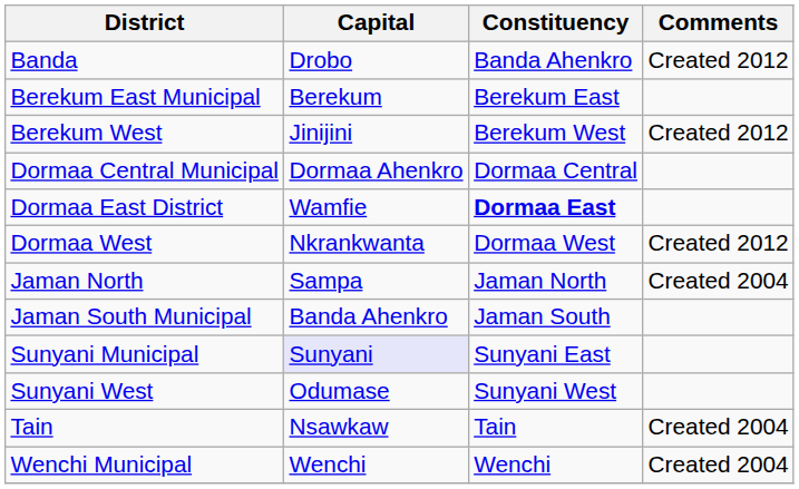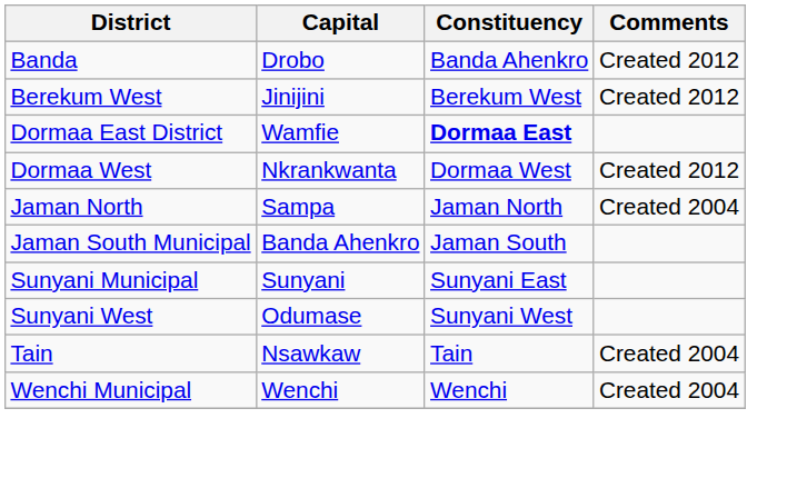 <table class="wikitable sortable">
 <tr>
 <th>District</th>
 <th>Capital</th>
 <th>Constituency</th>
 <th>Comments</th>
 </tr>
 <tr>
 <td><a href='#'>Banda</a></td>
 <td><a href='#'>Drobo</a></td>
 <td><a href='#'>Banda Ahenkro</a></td>
 <td>Created 2012</td>
 </tr>
 <tr>
-<td><a href='#'>Berekum East Municipal</a></td>
-<td><a href='#'>Berekum</a></td>
-<td><a href='#'>Berekum East</a></td>
-<td></td>
-</tr>
-<tr>
 <td><a href='#'>Berekum West</a></td>
 <td><a href='#'>Jinijini</a></td>
 <td><a href='#'>Berekum West</a></td>
 <td>Created 2012</td>
-</tr>
-<tr>
-<td><a href='#'>Dormaa Central Municipal</a></td>
-<td><a href='#'>Dormaa Ahenkro</a></td>
-<td><a href='#'>Dormaa Central</a></td>
-<td></td>
 </tr>
 <tr>
 <td><a href='#'>Dormaa East District</a></td>
 <td><a href='#'>Wamfie</a></td>
 <td><strong><a href='#'>Dormaa East</a></strong></td>
 <td></td>
 </tr>
 <tr>
 <td><a href='#'>Dormaa West</a></td>
 <td><a href='#'>Nkrankwanta</a></td>
 <td><a href='#'>Dormaa West</a></td>
 <td>Created 2012</td>
 </tr>
 <tr>
 <td><a href='#'>Jaman North</a></td>
 <td><a href='#'>Sampa</a></td>
 <td><a href='#'>Jaman North</a></td>
 <td>Created 2004</td>
 </tr>
 <tr>
 <td><a href='#'>Jaman South Municipal</a></td>
 <td><a href='#'>Banda Ahenkro</a></td>
 <td><a href='#'>Jaman South</a></td>
 <td></td>
 </tr>
 <tr>
 <td><a href='#'>Sunyani Municipal</a></td>
-<td style="background: lavender;"><a href='#'>Sunyani</a></td>
+<td><a href='#'>Sunyani</a></td>
 <td><a href='#'>Sunyani East</a></td>
 <td></td>
 </tr>
 <tr>
 <td><a href='#'>Sunyani West</a></td>
 <td><a href='#'>Odumase</a></td>
 <td><a href='#'>Sunyani West</a></td>
 <td></td>
 </tr>
 <tr>
 <td><a href='#'>Tain</a></td>
 <td><a href='#'>Nsawkaw</a></td>
 <td><a href='#'>Tain</a></td>
 <td>Created 2004</td>
 </tr>
 <tr>
 <td><a href='#'>Wenchi Municipal</a></td>
 <td><a href='#'>Wenchi</a></td>
 <td><a href='#'>Wenchi</a></td>
 <td>Created 2004</td>
 </tr>
 <tr>
 </tr>
 </table>
